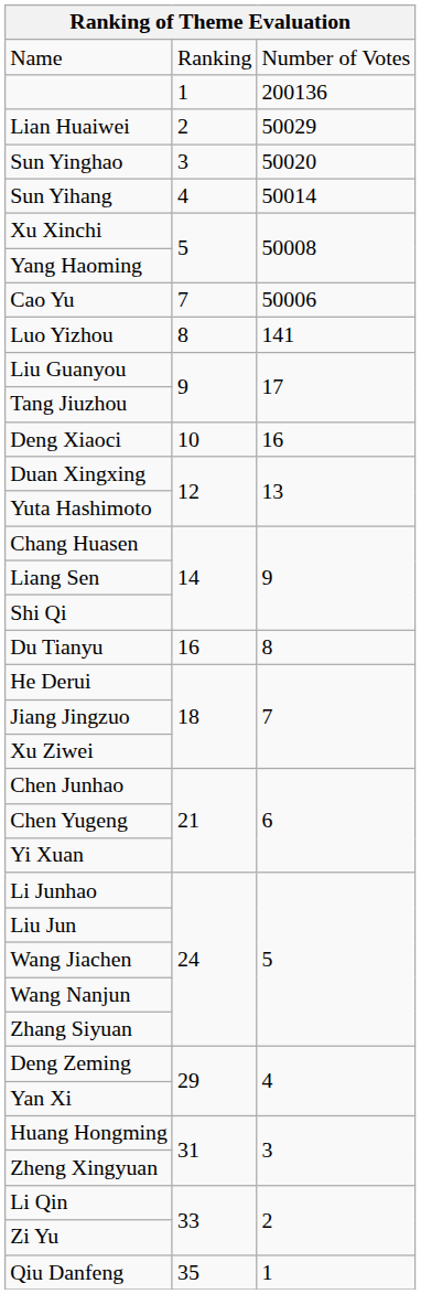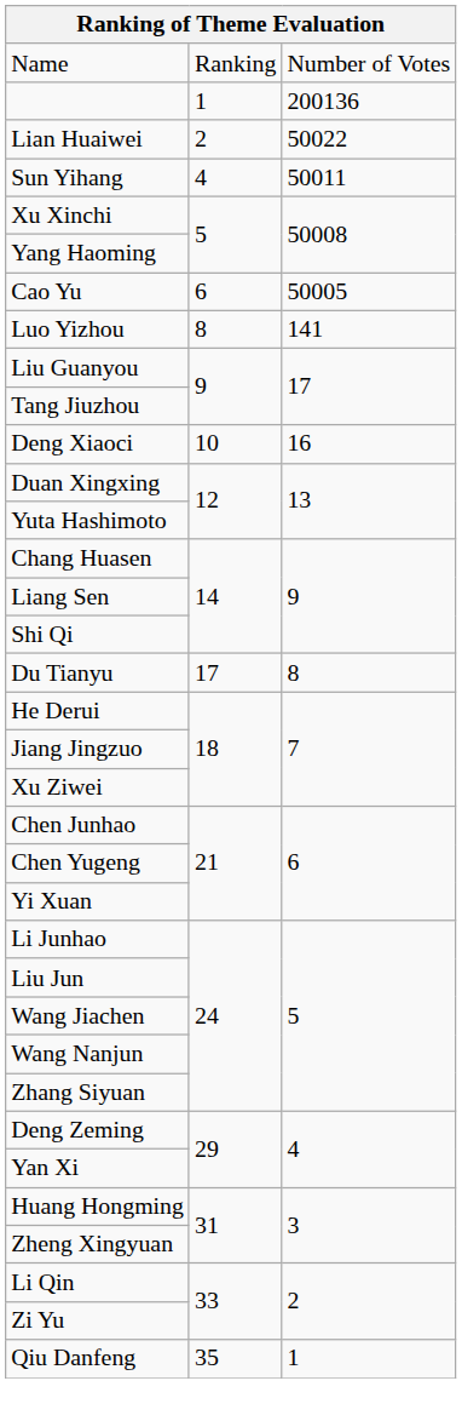 <table class="wikitable mw-collapsible mw-collapsed">
 <tr>
 <th colspan="3">Ranking of Theme Evaluation</th>
 </tr>
 <tr>
 <td>Name</td>
 <td>Ranking</td>
 <td>Number of Votes</td>
 </tr>
 <tr>
 <td></td>
 <td>1</td>
 <td>200136</td>
 </tr>
 <tr>
 <td>Lian Huaiwei</td>
 <td>2</td>
-<td>50029</td>
-</tr>
-<tr>
-<td>Sun Yinghao</td>
-<td>3</td>
-<td>50020</td>
+<td>50022</td>
 </tr>
 <tr>
 <td>Sun Yihang</td>
 <td>4</td>
-<td>50014</td>
+<td>50011</td>
 </tr>
 <tr>
 <td>Xu Xinchi</td>
 <td rowspan="2">5</td>
 <td rowspan="2">50008</td>
 </tr>
 <tr>
 <td>Yang Haoming</td>
 </tr>
 <tr>
 <td>Cao Yu</td>
-<td>7</td>
-<td>50006</td>
+<td>6</td>
+<td>50005</td>
 </tr>
 <tr>
 <td>Luo Yizhou</td>
 <td>8</td>
 <td>141</td>
 </tr>
 <tr>
 <td>Liu Guanyou</td>
 <td rowspan="2">9</td>
 <td rowspan="2">17</td>
 </tr>
 <tr>
 <td>Tang Jiuzhou</td>
 </tr>
 <tr>
 <td>Deng Xiaoci</td>
 <td>10</td>
 <td>16</td>
 </tr>
 <tr>
 <td>Duan Xingxing</td>
 <td rowspan="2">12</td>
 <td rowspan="2">13</td>
 </tr>
 <tr>
 <td>Yuta Hashimoto</td>
 </tr>
 <tr>
 <td>Chang Huasen</td>
 <td rowspan="3">14</td>
 <td rowspan="3">9</td>
 </tr>
 <tr>
 <td>Liang Sen</td>
 </tr>
 <tr>
 <td>Shi Qi</td>
 </tr>
 <tr>
 <td>Du Tianyu</td>
-<td>16</td>
+<td>17</td>
 <td>8</td>
 </tr>
 <tr>
 <td>He Derui</td>
 <td rowspan="3">18</td>
 <td rowspan="3">7</td>
 </tr>
 <tr>
 <td>Jiang Jingzuo</td>
 </tr>
 <tr>
 <td>Xu Ziwei</td>
 </tr>
 <tr>
 <td>Chen Junhao</td>
 <td rowspan="3">21</td>
 <td rowspan="3">6</td>
 </tr>
 <tr>
 <td>Chen Yugeng</td>
 </tr>
 <tr>
 <td>Yi Xuan</td>
 </tr>
 <tr>
 <td>Li Junhao</td>
 <td rowspan="5">24</td>
 <td rowspan="5">5</td>
 </tr>
 <tr>
 <td>Liu Jun</td>
 </tr>
 <tr>
 <td>Wang Jiachen</td>
 </tr>
 <tr>
 <td>Wang Nanjun</td>
 </tr>
 <tr>
 <td>Zhang Siyuan</td>
 </tr>
 <tr>
 <td>Deng Zeming</td>
 <td rowspan="2">29</td>
 <td rowspan="2">4</td>
 </tr>
 <tr>
 <td>Yan Xi</td>
 </tr>
 <tr>
 <td>Huang Hongming</td>
 <td rowspan="2">31</td>
 <td rowspan="2">3</td>
 </tr>
 <tr>
 <td>Zheng Xingyuan</td>
 </tr>
 <tr>
 <td>Li Qin</td>
 <td rowspan="2">33</td>
 <td rowspan="2">2</td>
 </tr>
 <tr>
 <td>Zi Yu</td>
 </tr>
 <tr>
 <td>Qiu Danfeng</td>
 <td>35</td>
 <td>1</td>
 </tr>
 </table>
